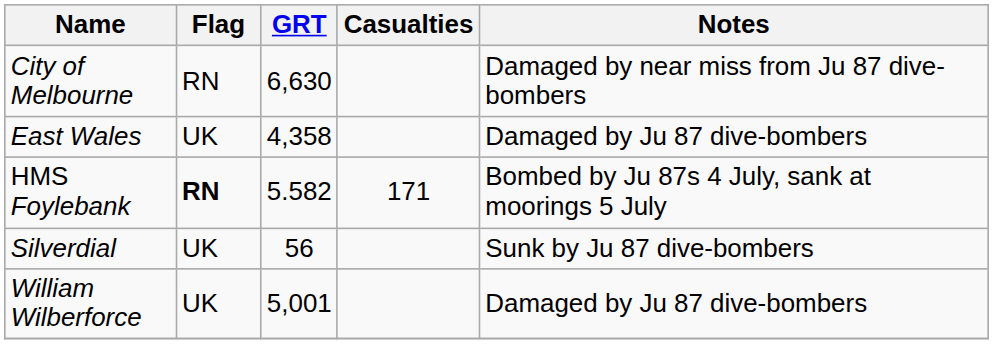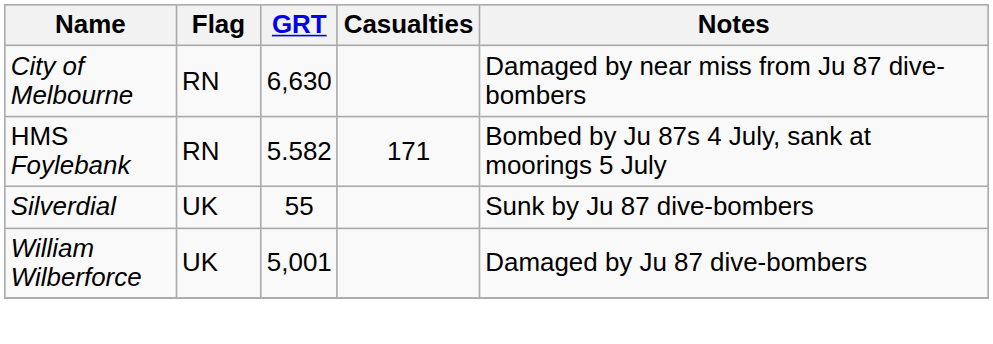 <table class="wikitable sortable">
 <tr>
 <th scope="col" width="120px">Name</th>
 <th scope="col" width="60px">Flag</th>
 <th scope="col" width="30px"><a href='#'>GRT</a></th>
 <th scope="col" width="30px">Casualties</th>
 <th scope="col" width="600px">Notes</th>
 </tr>
 <tr>
 <td align="left"><em>City of Melbourne</em></td>
 <td align="left">RN</td>
 <td align="center">6,630</td>
 <td align="center"></td>
 <td align="left">Damaged by near miss from Ju 87 dive-bombers</td>
 </tr>
 <tr>
-<td align="left"><em>East Wales</em></td>
-<td align="left">UK</td>
-<td align="center">4,358</td>
-<td align="center"></td>
-<td align="left">Damaged by Ju 87 dive-bombers</td>
-</tr>
-<tr>
 <td align="left">HMS <em>Foylebank</em></td>
-<td align="left"><strong>RN</strong></td>
+<td align="left">RN</td>
 <td align="center">5.582</td>
 <td align="center">171</td>
 <td align="left">Bombed by Ju 87s 4 July, sank at moorings 5 July</td>
 </tr>
 <tr>
 <td align="left"><em>Silverdial</em></td>
 <td align="left">UK</td>
-<td align="center">56</td>
+<td align="center">55</td>
 <td align="center"></td>
 <td align="left">Sunk by Ju 87 dive-bombers</td>
 </tr>
 <tr>
 <td align="left"><em>William Wilberforce</em></td>
 <td align="left">UK</td>
 <td align="center">5,001</td>
 <td align="center"></td>
 <td align="left">Damaged by Ju 87 dive-bombers</td>
 </tr>
 <tr>
 </tr>
 </table>
